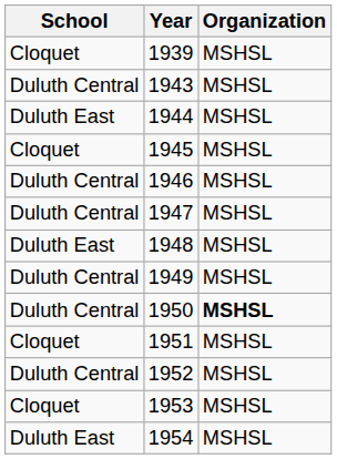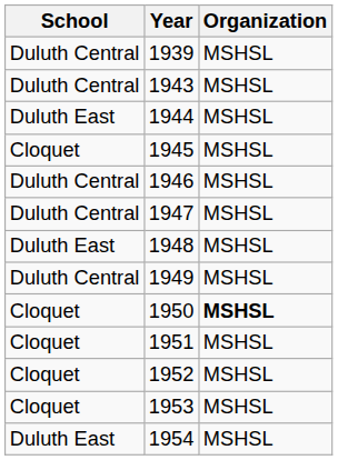 <table class="wikitable">
 <tr>
 <th>School</th>
 <th>Year</th>
 <th>Organization</th>
 </tr>
 <tr>
-<td>Cloquet</td>
+<td>Duluth Central</td>
 <td>1939</td>
 <td>MSHSL</td>
 </tr>
 <tr>
 <td>Duluth Central</td>
 <td>1943</td>
 <td>MSHSL</td>
 </tr>
 <tr>
 <td>Duluth East</td>
 <td>1944</td>
 <td>MSHSL</td>
 </tr>
 <tr>
 <td>Cloquet</td>
 <td>1945</td>
 <td>MSHSL</td>
 </tr>
 <tr>
 <td>Duluth Central</td>
 <td>1946</td>
 <td>MSHSL</td>
 </tr>
 <tr>
 <td>Duluth Central</td>
 <td>1947</td>
 <td>MSHSL</td>
 </tr>
 <tr>
 <td>Duluth East</td>
 <td>1948</td>
 <td>MSHSL</td>
 </tr>
 <tr>
 <td>Duluth Central</td>
 <td>1949</td>
 <td>MSHSL</td>
 </tr>
 <tr>
-<td>Duluth Central</td>
+<td>Cloquet</td>
 <td>1950</td>
 <td><strong>MSHSL</strong></td>
 </tr>
 <tr>
 <td>Cloquet</td>
 <td>1951</td>
 <td>MSHSL</td>
 </tr>
 <tr>
-<td>Duluth Central</td>
+<td>Cloquet</td>
 <td>1952</td>
 <td>MSHSL</td>
 </tr>
 <tr>
 <td>Cloquet</td>
 <td>1953</td>
 <td>MSHSL</td>
 </tr>
 <tr>
 <td>Duluth East</td>
 <td>1954</td>
 <td>MSHSL</td>
 </tr>
 </table>
